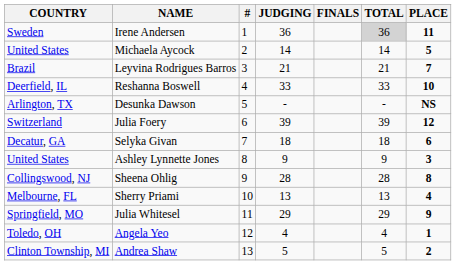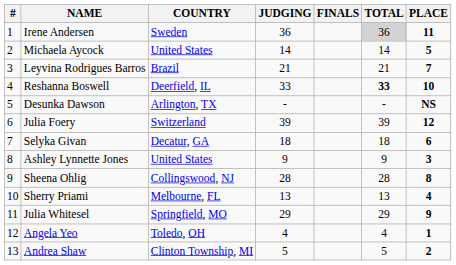 <table class="wikitable">
 <tr>
+<th>#</th>
+<th>NAME</th>
 <th>COUNTRY</th>
-<th>NAME</th>
-<th>#</th>
 <th>JUDGING</th>
 <th>FINALS</th>
 <th>TOTAL</th>
 <th>PLACE</th>
 </tr>
 <tr>
+<td>1</td>
+<td>Irene Andersen</td>
 <td> <a href='#'>Sweden</a></td>
-<td>Irene Andersen</td>
-<td>1</td>
 <td align=center>36</td>
 <td></td>
 <td align=center style="background: lightgrey;">36</td>
 <td align=center><strong>11</strong></td>
 </tr>
 <tr>
+<td>2</td>
+<td>Michaela Aycock</td>
 <td> <a href='#'>United States</a></td>
-<td>Michaela Aycock</td>
-<td>2</td>
 <td align=center>14</td>
 <td></td>
 <td align=center>14</td>
 <td align=center><strong>5</strong></td>
 </tr>
 <tr>
+<td>3</td>
+<td>Leyvina Rodrigues Barros</td>
 <td> <a href='#'>Brazil</a></td>
-<td>Leyvina Rodrigues Barros</td>
-<td>3</td>
 <td align=center>21</td>
 <td></td>
 <td align=center>21</td>
 <td align=center><strong>7</strong></td>
 </tr>
 <tr>
+<td>4</td>
+<td>Reshanna Boswell</td>
 <td> <a href='#'>Deerfield</a>, <a href='#'>IL</a></td>
-<td>Reshanna Boswell</td>
-<td>4</td>
 <td align=center>33</td>
 <td></td>
-<td align=center>33</td>
+<td align=center><strong>33</strong></td>
 <td align=center><strong>10</strong></td>
 </tr>
 <tr>
+<td>5</td>
+<td>Desunka Dawson</td>
 <td> <a href='#'>Arlington</a>, <a href='#'>TX</a></td>
-<td>Desunka Dawson</td>
-<td>5</td>
 <td align=center>-</td>
 <td></td>
 <td align=center>-</td>
 <td align=center><strong>NS</strong></td>
 </tr>
 <tr>
+<td>6</td>
+<td>Julia Foery</td>
 <td> <a href='#'>Switzerland</a></td>
-<td>Julia Foery</td>
-<td>6</td>
 <td align=center>39</td>
 <td></td>
 <td align=center>39</td>
 <td align=center><strong>12</strong></td>
 </tr>
 <tr>
+<td>7</td>
+<td>Selyka Givan</td>
 <td> <a href='#'>Decatur</a>, <a href='#'>GA</a></td>
-<td>Selyka Givan</td>
-<td>7</td>
 <td align=center>18</td>
 <td></td>
 <td align=center>18</td>
 <td align=center><strong>6</strong></td>
 </tr>
 <tr>
+<td>8</td>
+<td>Ashley Lynnette Jones</td>
 <td> <a href='#'>United States</a></td>
-<td>Ashley Lynnette Jones</td>
-<td>8</td>
 <td align=center>9</td>
 <td></td>
 <td align=center>9</td>
 <td align=center><strong>3</strong></td>
 </tr>
 <tr>
+<td>9</td>
+<td>Sheena Ohlig</td>
 <td> <a href='#'>Collingswood</a>, <a href='#'>NJ</a></td>
-<td>Sheena Ohlig</td>
-<td>9</td>
 <td align=center>28</td>
 <td></td>
 <td align=center>28</td>
 <td align=center><strong>8</strong></td>
 </tr>
 <tr>
+<td>10</td>
+<td>Sherry Priami</td>
 <td> <a href='#'>Melbourne</a>, <a href='#'>FL</a></td>
-<td>Sherry Priami</td>
-<td>10</td>
 <td align=center>13</td>
 <td></td>
 <td align=center>13</td>
 <td align=center><strong>4</strong></td>
 </tr>
 <tr>
+<td>11</td>
+<td>Julia Whitesel</td>
 <td> <a href='#'>Springfield</a>, <a href='#'>MO</a></td>
-<td>Julia Whitesel</td>
-<td>11</td>
 <td align=center>29</td>
 <td></td>
 <td align=center>29</td>
 <td align=center><strong>9</strong></td>
 </tr>
 <tr>
+<td>12</td>
+<td><a href='#'>Angela Yeo</a></td>
 <td> <a href='#'>Toledo</a>, <a href='#'>OH</a></td>
-<td><a href='#'>Angela Yeo</a></td>
-<td>12</td>
 <td align=center>4</td>
 <td></td>
 <td align=center>4</td>
 <td align=center><strong>1</strong></td>
 </tr>
 <tr>
+<td>13</td>
+<td><a href='#'>Andrea Shaw</a></td>
 <td> <a href='#'>Clinton Township</a>, <a href='#'>MI</a></td>
-<td><a href='#'>Andrea Shaw</a></td>
-<td>13</td>
 <td align=center>5</td>
 <td></td>
 <td align=center>5</td>
 <td align=center><strong>2</strong></td>
 </tr>
 </table>
